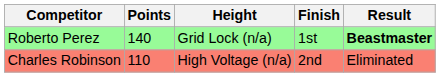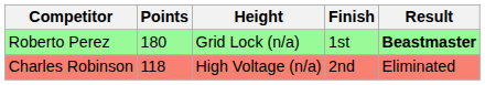 <table class="wikitable sortable">
 <tr>
 <th>Competitor</th>
 <th>Points</th>
 <th>Height</th>
 <th>Finish</th>
 <th>Result</th>
 </tr>
 <tr style="background-color:#98fb98">
 <td> Roberto Perez</td>
-<td>140</td>
+<td>180</td>
 <td>Grid Lock (n/a)</td>
 <td>1st</td>
 <td><strong>Beastmaster</strong></td>
 </tr>
 <tr style="background-color:#fa8072">
 <td> Charles Robinson</td>
-<td>110</td>
+<td>118</td>
 <td>High Voltage (n/a)</td>
 <td>2nd</td>
 <td>Eliminated</td>
 </tr>
 </table>
